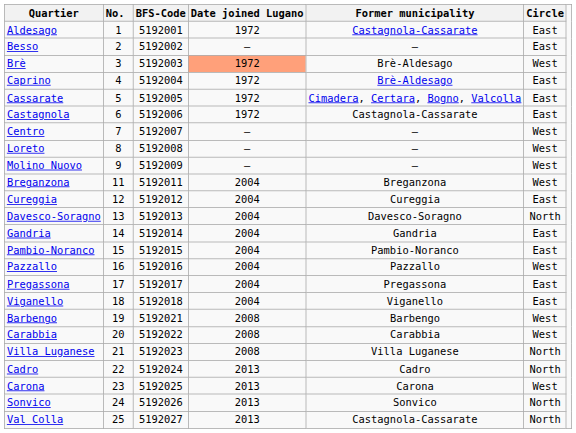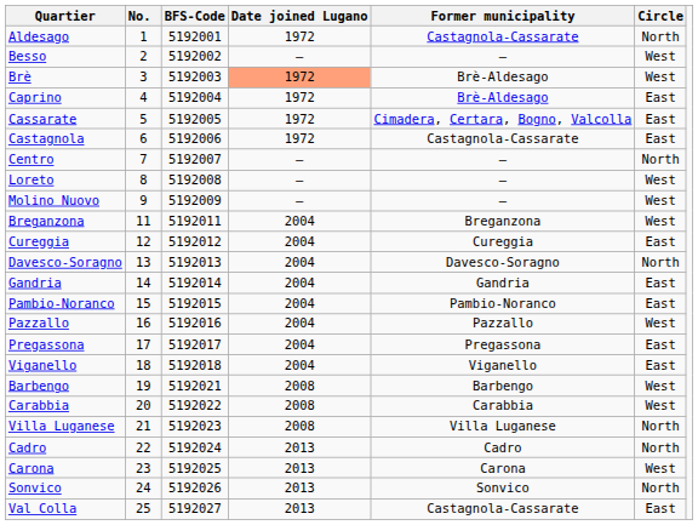 <table class="wikitable zebra" style="text-align:right;">
 <tr class="hintergrundfarbe5">
 <th>Quartier</th>
 <th>No. </th>
 <th>BFS-Code</th>
 <th>Date joined Lugano</th>
 <th>Former municipality</th>
 <th>Circle</th>
 <td rowspan="26"></td>
 </tr>
 <tr>
 <td align="left"><a href='#'>Aldesago</a></td>
 <td align="center">1</td>
 <td align="center">5192001</td>
 <td align="center">1972</td>
 <td align="center"><a href='#'>Castagnola-Cassarate</a></td>
-<td align="center">East</td>
+<td align="center">North</td>
 </tr>
 <tr>
 <td align="left"><a href='#'>Besso</a></td>
 <td align="center">2</td>
 <td align="center">5192002</td>
 <td align="center">–</td>
 <td align="center">–</td>
-<td align="center">East</td>
+<td align="center">West</td>
 </tr>
 <tr>
 <td align="left"><a href='#'>Brè</a></td>
 <td align="center">3</td>
 <td align="center">5192003</td>
 <td align="center" style="background: lightsalmon;">1972</td>
 <td align="center">Brè-Aldesago</td>
 <td align="center">West</td>
 </tr>
 <tr>
 <td align="left"><a href='#'>Caprino</a></td>
 <td align="center">4</td>
 <td align="center">5192004</td>
 <td align="center">1972</td>
 <td align="center"><a href='#'>Brè-Aldesago</a></td>
 <td align="center">East</td>
 </tr>
 <tr>
 <td align="left"><a href='#'>Cassarate</a></td>
 <td align="center">5</td>
 <td align="center">5192005</td>
 <td align="center">1972</td>
 <td align="center"><a href='#'>Cimadera</a>, <a href='#'>Certara</a>, <a href='#'>Bogno</a>, <a href='#'>Valcolla</a></td>
 <td align="center">East</td>
 </tr>
 <tr>
 <td align="left"><a href='#'>Castagnola</a></td>
 <td align="center">6</td>
 <td align="center">5192006</td>
 <td align="center">1972</td>
 <td align="center">Castagnola-Cassarate</td>
 <td align="center">East</td>
 </tr>
 <tr>
 <td align="left"><a href='#'>Centro</a></td>
 <td align="center">7</td>
 <td align="center">5192007</td>
 <td align="center">–</td>
 <td align="center">–</td>
-<td align="center">West</td>
+<td align="center">North</td>
 </tr>
 <tr>
 <td align="left"><a href='#'>Loreto</a></td>
 <td align="center">8</td>
 <td align="center">5192008</td>
 <td align="center">–</td>
 <td align="center">–</td>
 <td align="center">West</td>
 </tr>
 <tr>
 <td align="left"><a href='#'>Molino Nuovo</a></td>
 <td align="center">9</td>
 <td align="center">5192009</td>
 <td align="center">–</td>
 <td align="center">–</td>
 <td align="center">West</td>
 </tr>
 <tr>
 <td align="left"><a href='#'>Breganzona</a></td>
 <td align="center">11</td>
 <td align="center">5192011</td>
 <td align="center">2004</td>
 <td align="center">Breganzona</td>
 <td align="center">West</td>
 </tr>
 <tr>
 <td align="left"><a href='#'>Cureggia</a></td>
 <td align="center">12</td>
 <td align="center">5192012</td>
 <td align="center">2004</td>
 <td align="center">Cureggia</td>
 <td align="center">East</td>
 </tr>
 <tr>
 <td align="left"><a href='#'>Davesco-Soragno</a></td>
 <td align="center">13</td>
 <td align="center">5192013</td>
 <td align="center">2004</td>
 <td align="center">Davesco-Soragno</td>
 <td align="center">North</td>
 </tr>
 <tr>
 <td align="left"><a href='#'>Gandria</a></td>
 <td align="center">14</td>
 <td align="center">5192014</td>
 <td align="center">2004</td>
 <td align="center">Gandria</td>
 <td align="center">East</td>
 </tr>
 <tr>
 <td align="left"><a href='#'>Pambio-Noranco</a></td>
 <td align="center">15</td>
 <td align="center">5192015</td>
 <td align="center">2004</td>
 <td align="center">Pambio-Noranco</td>
 <td align="center">East</td>
 </tr>
 <tr>
 <td align="left"><a href='#'>Pazzallo</a></td>
 <td align="center">16</td>
 <td align="center">5192016</td>
 <td align="center">2004</td>
 <td align="center">Pazzallo</td>
 <td align="center">West</td>
 </tr>
 <tr>
 <td align="left"><a href='#'>Pregassona</a></td>
 <td align="center">17</td>
 <td align="center">5192017</td>
 <td align="center">2004</td>
 <td align="center">Pregassona</td>
 <td align="center">East</td>
 </tr>
 <tr>
 <td align="left"><a href='#'>Viganello</a></td>
 <td align="center">18</td>
 <td align="center">5192018</td>
 <td align="center">2004</td>
 <td align="center">Viganello</td>
 <td align="center">East</td>
 </tr>
 <tr>
 <td align="left"><a href='#'>Barbengo</a></td>
 <td align="center">19</td>
 <td align="center">5192021</td>
 <td align="center">2008</td>
 <td align="center">Barbengo</td>
 <td align="center">West</td>
 </tr>
 <tr>
 <td align="left"><a href='#'>Carabbia</a></td>
 <td align="center">20</td>
 <td align="center">5192022</td>
 <td align="center">2008</td>
 <td align="center">Carabbia</td>
 <td align="center">West</td>
 </tr>
 <tr>
 <td align="left"><a href='#'>Villa Luganese</a></td>
 <td align="center">21</td>
 <td align="center">5192023</td>
 <td align="center">2008</td>
 <td align="center">Villa Luganese</td>
 <td align="center">North</td>
 </tr>
 <tr>
 <td align="left"><a href='#'>Cadro</a></td>
 <td align="center">22</td>
 <td align="center">5192024</td>
 <td align="center">2013</td>
 <td align="center">Cadro</td>
 <td align="center">North</td>
 </tr>
 <tr>
 <td align="left"><a href='#'>Carona</a></td>
 <td align="center">23</td>
 <td align="center">5192025</td>
 <td align="center">2013</td>
 <td align="center">Carona</td>
 <td align="center">West</td>
 </tr>
 <tr>
 <td align="left"><a href='#'>Sonvico</a></td>
 <td align="center">24</td>
 <td align="center">5192026</td>
 <td align="center">2013</td>
 <td align="center">Sonvico</td>
 <td align="center">North</td>
 </tr>
 <tr>
 <td align="left"><a href='#'>Val Colla</a></td>
 <td align="center">25</td>
 <td align="center">5192027</td>
 <td align="center">2013</td>
 <td align="center">Castagnola-Cassarate</td>
-<td align="center">North</td>
+<td align="center">East</td>
 </tr>
 </table>
